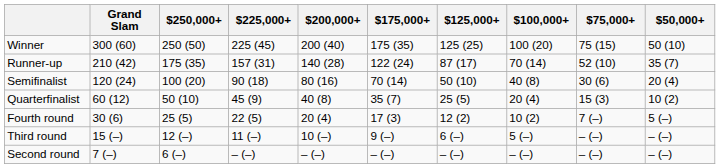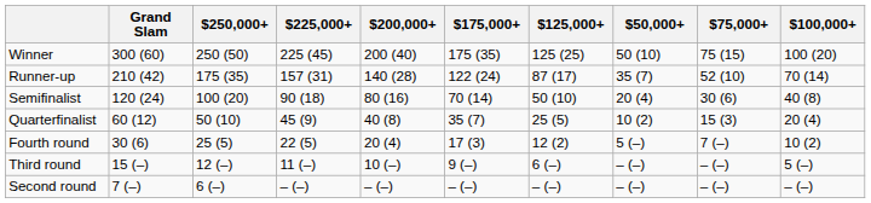 <table class="wikitable" style="font-size:91%;">
 <tr>
 <th width=100></th>
 <th width=80>Grand Slam</th>
 <th width=80>$250,000+</th>
 <th width=80>$225,000+</th>
 <th width=80>$200,000+</th>
 <th width=80>$175,000+</th>
 <th width=80>$125,000+</th>
+<th width=80>$50,000+</th>
+<th width=80>$75,000+</th>
 <th width=80>$100,000+</th>
-<th width=80>$75,000+</th>
-<th width=80>$50,000+</th>
 </tr>
 <tr>
 <td>Winner</td>
 <td>300 (60)</td>
 <td>250 (50)</td>
 <td>225 (45)</td>
 <td>200 (40)</td>
 <td>175 (35)</td>
 <td>125 (25)</td>
+<td>50 (10)</td>
+<td>75 (15)</td>
 <td>100 (20)</td>
-<td>75 (15)</td>
-<td>50 (10)</td>
 </tr>
 <tr>
 <td>Runner-up</td>
 <td>210 (42)</td>
 <td>175 (35)</td>
 <td>157 (31)</td>
 <td>140 (28)</td>
 <td>122 (24)</td>
 <td>87 (17)</td>
+<td>35 (7)</td>
+<td>52 (10)</td>
 <td>70 (14)</td>
-<td>52 (10)</td>
-<td>35 (7)</td>
 </tr>
 <tr>
 <td>Semifinalist</td>
 <td>120 (24)</td>
 <td>100 (20)</td>
 <td>90 (18)</td>
 <td>80 (16)</td>
 <td>70 (14)</td>
 <td>50 (10)</td>
+<td>20 (4)</td>
+<td>30 (6)</td>
 <td>40 (8)</td>
-<td>30 (6)</td>
-<td>20 (4)</td>
 </tr>
 <tr>
 <td>Quarterfinalist</td>
 <td>60 (12)</td>
 <td>50 (10)</td>
 <td>45 (9)</td>
 <td>40 (8)</td>
 <td>35 (7)</td>
 <td>25 (5)</td>
+<td>10 (2)</td>
+<td>15 (3)</td>
 <td>20 (4)</td>
-<td>15 (3)</td>
-<td>10 (2)</td>
 </tr>
 <tr>
 <td>Fourth round</td>
 <td>30 (6)</td>
 <td>25 (5)</td>
 <td>22 (5)</td>
 <td>20 (4)</td>
 <td>17 (3)</td>
 <td>12 (2)</td>
+<td>5 (–)</td>
+<td>7 (–)</td>
 <td>10 (2)</td>
-<td>7 (–)</td>
-<td>5 (–)</td>
 </tr>
 <tr>
 <td>Third round</td>
 <td>15 (–)</td>
 <td>12 (–)</td>
 <td>11 (–)</td>
 <td>10 (–)</td>
 <td>9 (–)</td>
 <td>6 (–)</td>
-<td>5 (–)</td>
 <td>– (–)</td>
 <td>– (–)</td>
+<td>5 (–)</td>
 </tr>
 <tr>
 <td>Second round</td>
 <td>7 (–)</td>
 <td>6 (–)</td>
 <td>– (–)</td>
 <td>– (–)</td>
 <td>– (–)</td>
 <td>– (–)</td>
 <td>– (–)</td>
 <td>– (–)</td>
 <td>– (–)</td>
 </tr>
 </table>
